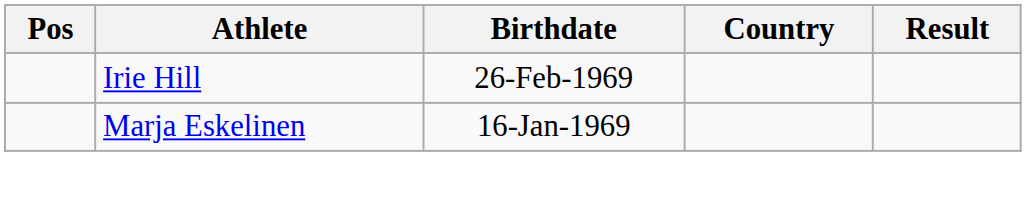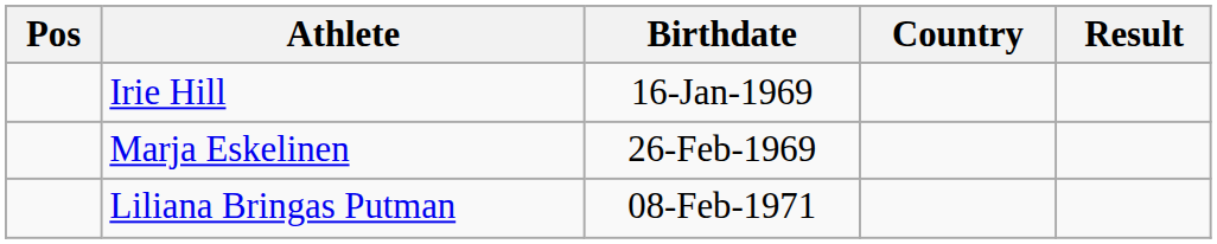 <table class="wikitable"  style="text-align:center; width:60%;">
 <tr>
 <th>Pos</th>
 <th>Athlete</th>
 <th>Birthdate</th>
 <th>Country</th>
 <th>Result</th>
 </tr>
 <tr>
 <td align=center></td>
 <td align=left><a href='#'>Irie Hill</a></td>
+<td>16-Jan-1969</td>
+<td align=left></td>
+<td></td>
+</tr>
+<tr>
+<td align=center></td>
+<td align=left><a href='#'>Marja Eskelinen</a></td>
 <td>26-Feb-1969</td>
 <td align=left></td>
 <td></td>
 </tr>
 <tr>
 <td align=center></td>
-<td align=left><a href='#'>Marja Eskelinen</a></td>
-<td>16-Jan-1969</td>
+<td align=left><a href='#'>Liliana Bringas Putman</a></td>
+<td>08-Feb-1971</td>
 <td align=left></td>
 <td></td>
 </tr>
 </table>
